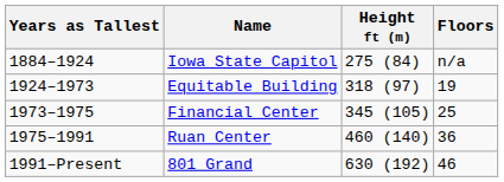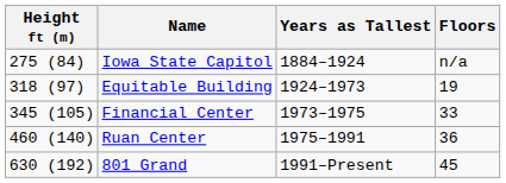 <table class="wikitable sortable">
 <tr>
+<th>Height<br><small>ft (m)</small></th>
+<th>Name</th>
 <th>Years as Tallest</th>
-<th>Name</th>
-<th>Height<br><small>ft (m)</small></th>
 <th>Floors</th>
 </tr>
 <tr>
+<td>275 (84)</td>
+<td><a href='#'>Iowa State Capitol</a></td>
 <td>1884–1924</td>
-<td><a href='#'>Iowa State Capitol</a></td>
-<td>275 (84)</td>
 <td>n/a</td>
 </tr>
 <tr>
+<td>318 (97)</td>
+<td><a href='#'>Equitable Building</a></td>
 <td>1924–1973</td>
-<td><a href='#'>Equitable Building</a></td>
-<td>318 (97)</td>
 <td>19</td>
 </tr>
 <tr>
+<td>345 (105)</td>
+<td><a href='#'>Financial Center</a></td>
 <td>1973–1975</td>
-<td><a href='#'>Financial Center</a></td>
-<td>345 (105)</td>
-<td>25</td>
+<td>33</td>
 </tr>
 <tr>
+<td>460 (140)</td>
+<td><a href='#'>Ruan Center</a></td>
 <td>1975–1991</td>
-<td><a href='#'>Ruan Center</a></td>
-<td>460 (140)</td>
 <td>36</td>
 </tr>
 <tr>
+<td>630 (192)</td>
+<td><a href='#'>801 Grand</a></td>
 <td>1991–Present</td>
-<td><a href='#'>801 Grand</a></td>
-<td>630 (192)</td>
-<td>46</td>
+<td>45</td>
 </tr>
 </table>
